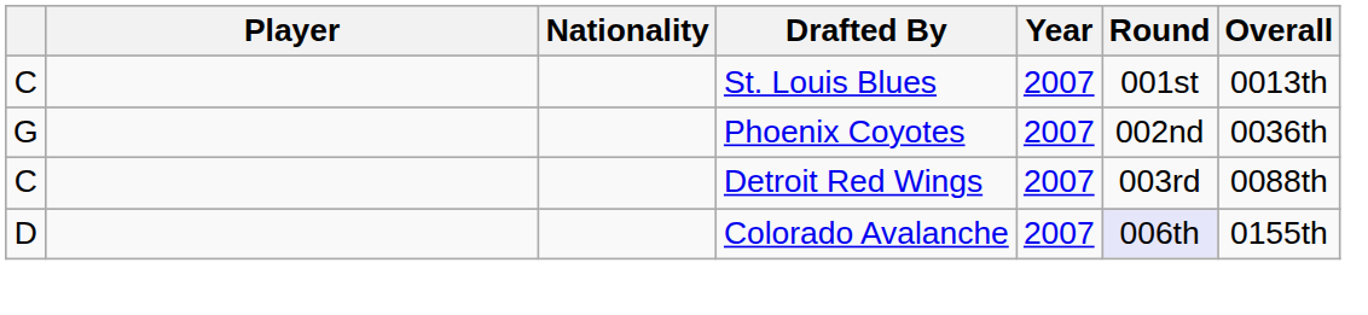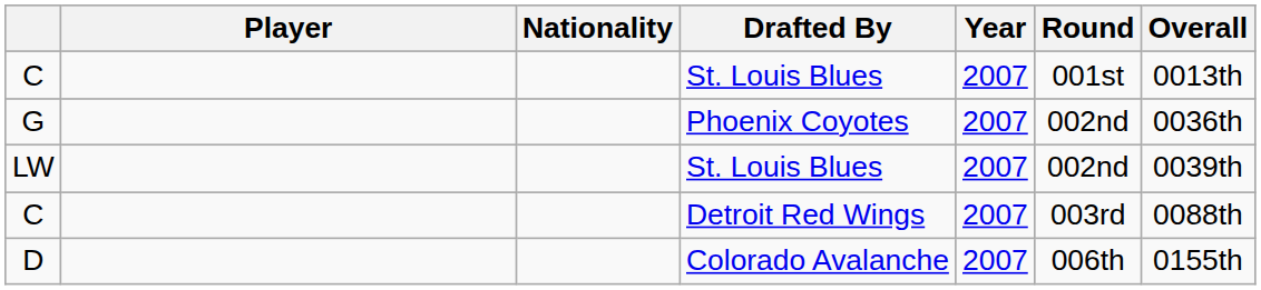 <table style="text-align:center;" class="wikitable">
 <tr>
 <th></th>
 <th style="width:15em">Player</th>
 <th>Nationality</th>
 <th>Drafted By</th>
 <th>Year</th>
 <th>Round</th>
 <th>Overall</th>
 </tr>
 <tr>
 <td>C</td>
 <td align="left"></td>
 <td align="left"></td>
 <td align="left"><a href='#'>St. Louis Blues</a></td>
 <td><a href='#'>2007</a></td>
 <td><span>00</span>1st</td>
 <td><span>00</span>13th</td>
 </tr>
 <tr>
 <td>G</td>
 <td align="left"></td>
 <td align="left"></td>
 <td align="left"><a href='#'>Phoenix Coyotes</a></td>
 <td><a href='#'>2007</a></td>
 <td><span>00</span>2nd</td>
 <td><span>00</span>36th</td>
 </tr>
 <tr>
+<td>LW</td>
+<td align="left"></td>
+<td align="left"></td>
+<td align="left"><a href='#'>St. Louis Blues</a></td>
+<td><a href='#'>2007</a></td>
+<td><span>00</span>2nd</td>
+<td><span>00</span>39th</td>
+</tr>
+<tr>
 <td>C</td>
 <td align="left"></td>
 <td align="left"></td>
 <td align="left"><a href='#'>Detroit Red Wings</a></td>
 <td><a href='#'>2007</a></td>
 <td><span>00</span>3rd</td>
 <td><span>00</span>88th</td>
 </tr>
 <tr>
 <td>D</td>
 <td align="left"></td>
 <td align="left"></td>
 <td align="left"><a href='#'>Colorado Avalanche</a></td>
 <td><a href='#'>2007</a></td>
-<td style="background: lavender;"><span>00</span>6th</td>
+<td><span>00</span>6th</td>
 <td><span>0</span>155th</td>
 </tr>
 </table>
